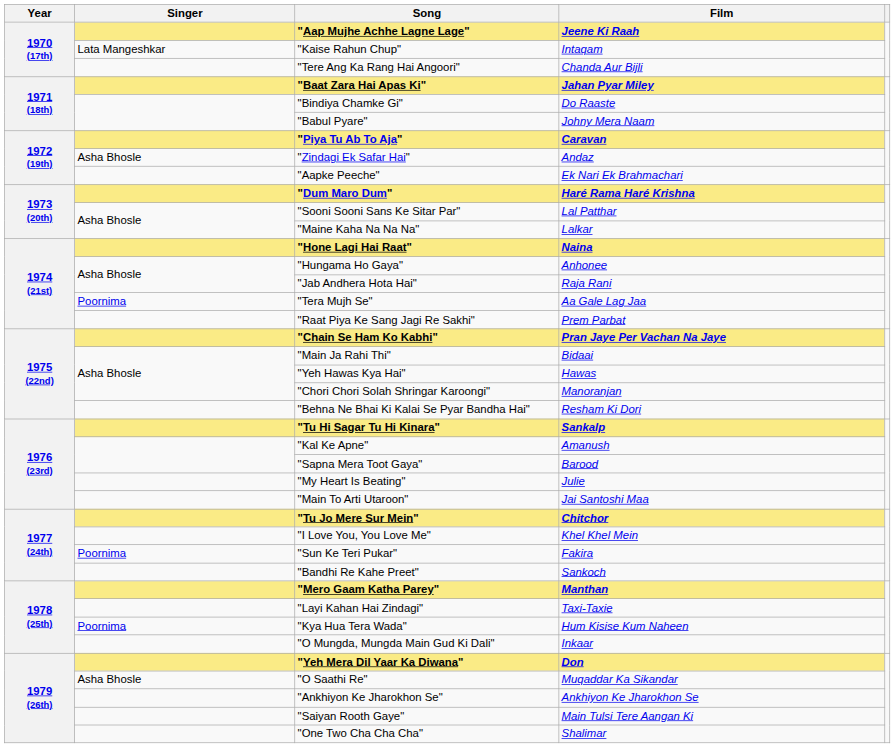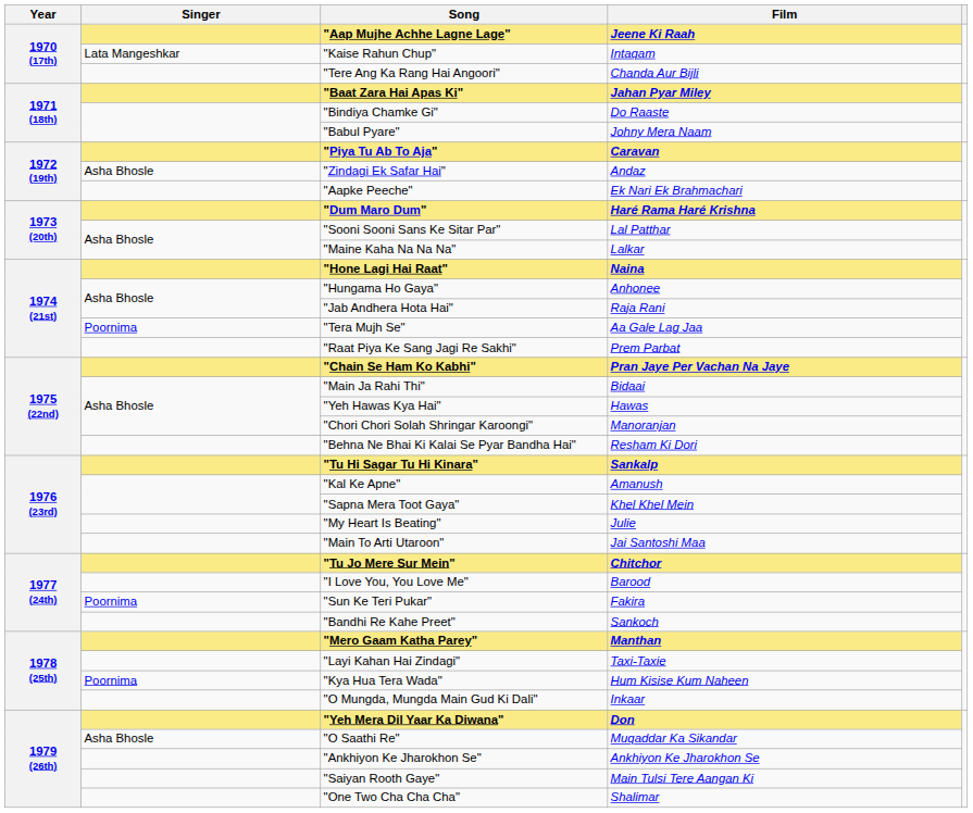 <table class="wikitable sortable">
 <tr>
 <th scope="col" style="width:8%;">Year</th>
 <th scope="col" style="width:25%;">Singer</th>
 <th scope="col" style="width:30%;">Song</th>
 <th scope="col" style="width:70%;">Film</th>
 <th scope="col" style="width:2%;" class="unsortable"></th>
 </tr>
 <tr>
 <th scope="row" rowspan=3 style="text-align:center"><a href='#'>1970</a><br><small><a href='#'>(17th)</a></small></th>
 <td style="background:#FAEB86;"><strong></strong></td>
 <td style="background:#FAEB86;"><strong>"<u>Aap Mujhe Achhe Lagne Lage</u>"</strong></td>
 <td style="background:#FAEB86;"><strong><em><a href='#'>Jeene Ki Raah</a></em></strong></td>
 <td rowspan=3></td>
 </tr>
 <tr>
 <td>Lata Mangeshkar</td>
 <td>"Kaise Rahun Chup"</td>
 <td><em><a href='#'>Intaqam</a></em></td>
 </tr>
 <tr>
 <td></td>
 <td>"Tere Ang Ka Rang Hai Angoori"</td>
 <td><em><a href='#'>Chanda Aur Bijli</a></em></td>
 </tr>
 <tr>
 <th scope="row" rowspan=3 style="text-align:center"><a href='#'>1971</a><br><small><a href='#'>(18th)</a></small></th>
 <td style="background:#FAEB86;"><strong></strong></td>
 <td style="background:#FAEB86;"><strong>"<u>Baat Zara Hai Apas Ki</u>"</strong></td>
 <td style="background:#FAEB86;"><strong><em><a href='#'>Jahan Pyar Miley</a></em></strong></td>
 <td rowspan=3></td>
 </tr>
 <tr>
 <td rowspan="2"></td>
 <td>"Bindiya Chamke Gi"</td>
 <td><em><a href='#'>Do Raaste</a></em></td>
 </tr>
 <tr>
 <td>"Babul Pyare"</td>
 <td><em><a href='#'>Johny Mera Naam</a></em></td>
 </tr>
 <tr>
 <th scope="row" rowspan=3 style="text-align:center"><a href='#'>1972</a><br><small><a href='#'>(19th)</a></small></th>
 <td style="background:#FAEB86;"><strong></strong></td>
 <td style="background:#FAEB86;"><strong>"<a href='#'>Piya Tu Ab To Aja</a>"</strong></td>
 <td style="background:#FAEB86;"><strong><em><a href='#'>Caravan</a></em></strong></td>
 <td rowspan=3></td>
 </tr>
 <tr>
 <td>Asha Bhosle</td>
 <td>"<a href='#'>Zindagi Ek Safar Hai</a>"</td>
 <td><em><a href='#'>Andaz</a></em></td>
 </tr>
 <tr>
 <td></td>
 <td>"Aapke Peeche"</td>
 <td><em><a href='#'>Ek Nari Ek Brahmachari</a></em></td>
 </tr>
 <tr>
 <th scope="row" rowspan=3 style="text-align:center"><a href='#'>1973</a><br><small><a href='#'>(20th)</a></small></th>
 <td style="background:#FAEB86;"><strong></strong></td>
 <td style="background:#FAEB86;"><strong>"<a href='#'>Dum Maro Dum</a>"</strong></td>
 <td style="background:#FAEB86;"><strong><em><a href='#'>Haré Rama Haré Krishna</a></em></strong></td>
 <td rowspan=3></td>
 </tr>
 <tr>
 <td rowspan="2">Asha Bhosle</td>
 <td>"Sooni Sooni Sans Ke Sitar Par"</td>
 <td><em><a href='#'>Lal Patthar</a></em></td>
 </tr>
 <tr>
 <td>"Maine Kaha Na Na Na"</td>
 <td><em><a href='#'>Lalkar</a></em></td>
 </tr>
 <tr>
 <th scope="row" rowspan=5 style="text-align:center"><a href='#'>1974</a><br><small><a href='#'>(21st)</a></small></th>
 <td style="background:#FAEB86;"><strong></strong></td>
 <td style="background:#FAEB86;"><strong>"<u>Hone Lagi Hai Raat</u>"</strong></td>
 <td style="background:#FAEB86;"><strong><em><a href='#'>Naina</a></em></strong></td>
 <td rowspan=5></td>
 </tr>
 <tr>
 <td rowspan="2">Asha Bhosle</td>
 <td>"Hungama Ho Gaya"</td>
 <td><em><a href='#'>Anhonee</a></em></td>
 </tr>
 <tr>
 <td>"Jab Andhera Hota Hai"</td>
 <td><em><a href='#'>Raja Rani</a></em></td>
 </tr>
 <tr>
 <td><a href='#'>Poornima</a></td>
 <td>"Tera Mujh Se"</td>
 <td><em><a href='#'>Aa Gale Lag Jaa</a></em></td>
 </tr>
 <tr>
 <td></td>
 <td>"Raat Piya Ke Sang Jagi Re Sakhi"</td>
 <td><em><a href='#'>Prem Parbat</a></em></td>
 </tr>
 <tr>
 <th scope="row" rowspan=5 style="text-align:center"><a href='#'>1975</a><br><small><a href='#'>(22nd)</a></small></th>
 <td style="background:#FAEB86;"><strong></strong></td>
 <td style="background:#FAEB86;"><strong>"<u>Chain Se Ham Ko Kabhi</u>"</strong></td>
 <td style="background:#FAEB86;"><strong><em><a href='#'>Pran Jaye Per Vachan Na Jaye</a></em></strong></td>
 <td rowspan=5></td>
 </tr>
 <tr>
 <td rowspan="3">Asha Bhosle</td>
 <td>"Main Ja Rahi Thi"</td>
 <td><em><a href='#'>Bidaai</a></em></td>
 </tr>
 <tr>
 <td>"Yeh Hawas Kya Hai"</td>
 <td><em><a href='#'>Hawas</a></em></td>
 </tr>
 <tr>
 <td>"Chori Chori Solah Shringar Karoongi"</td>
 <td><em><a href='#'>Manoranjan</a></em></td>
 </tr>
 <tr>
 <td></td>
 <td>"Behna Ne Bhai Ki Kalai Se Pyar Bandha Hai"</td>
 <td><em><a href='#'>Resham Ki Dori</a></em></td>
 </tr>
 <tr>
 <th scope="row" rowspan=5 style="text-align:center"><a href='#'>1976</a><br><small><a href='#'>(23rd)</a></small></th>
 <td style="background:#FAEB86;"><strong></strong></td>
 <td style="background:#FAEB86;"><strong>"<u>Tu Hi Sagar Tu Hi Kinara</u>"</strong></td>
 <td style="background:#FAEB86;"><strong><em><a href='#'>Sankalp</a></em></strong></td>
 <td rowspan=5></td>
 </tr>
 <tr>
 <td rowspan="2"></td>
 <td>"Kal Ke Apne"</td>
 <td><em><a href='#'>Amanush</a></em></td>
 </tr>
 <tr>
 <td>"Sapna Mera Toot Gaya"</td>
-<td><em><a href='#'>Barood</a></em></td>
+<td><em><a href='#'>Khel Khel Mein</a></em></td>
 </tr>
 <tr>
 <td></td>
 <td>"My Heart Is Beating"</td>
 <td><em><a href='#'>Julie</a></em></td>
 </tr>
 <tr>
 <td></td>
 <td>"Main To Arti Utaroon"</td>
 <td><em><a href='#'>Jai Santoshi Maa</a></em></td>
 </tr>
 <tr>
 <th scope="row" rowspan=4 style="text-align:center"><a href='#'>1977</a><br><small><a href='#'>(24th)</a></small></th>
 <td style="background:#FAEB86;"><strong></strong></td>
 <td style="background:#FAEB86;"><strong>"<u>Tu Jo Mere Sur Mein</u>"</strong></td>
 <td style="background:#FAEB86;"><strong><em><a href='#'>Chitchor</a></em></strong></td>
 <td rowspan=4></td>
 </tr>
 <tr>
 <td></td>
 <td>"I Love You, You Love Me"</td>
-<td><em><a href='#'>Khel Khel Mein</a></em></td>
+<td><em><a href='#'>Barood</a></em></td>
 </tr>
 <tr>
 <td><a href='#'>Poornima</a></td>
 <td>"Sun Ke Teri Pukar"</td>
 <td><em><a href='#'>Fakira</a></em></td>
 </tr>
 <tr>
 <td></td>
 <td>"Bandhi Re Kahe Preet"</td>
 <td><em><a href='#'>Sankoch</a></em></td>
 </tr>
 <tr>
 <th scope="row" rowspan=4 style="text-align:center"><a href='#'>1978</a><br><small><a href='#'>(25th)</a></small></th>
 <td style="background:#FAEB86;"><strong></strong></td>
 <td style="background:#FAEB86;"><strong>"<u>Mero Gaam Katha Parey</u>"</strong></td>
 <td style="background:#FAEB86;"><strong><em><a href='#'>Manthan</a></em></strong></td>
 <td rowspan=4></td>
 </tr>
 <tr>
 <td></td>
 <td>"Layi Kahan Hai Zindagi"</td>
 <td><em><a href='#'>Taxi-Taxie</a></em></td>
 </tr>
 <tr>
 <td><a href='#'>Poornima</a></td>
 <td>"Kya Hua Tera Wada"</td>
 <td><em><a href='#'>Hum Kisise Kum Naheen</a></em></td>
 </tr>
 <tr>
 <td></td>
 <td>"O Mungda, Mungda Main Gud Ki Dali"</td>
 <td><em><a href='#'>Inkaar</a></em></td>
 </tr>
 <tr>
 <th rowspan="5" scope="row" style="text-align:center"><a href='#'>1979</a><br><small><a href='#'>(26th)</a></small></th>
 <td style="background:#FAEB86;"><strong></strong></td>
 <td style="background:#FAEB86;"><strong>"<u>Yeh Mera Dil Yaar Ka Diwana</u>"</strong></td>
 <td style="background:#FAEB86;"><strong><em><a href='#'>Don</a></em></strong></td>
 <td rowspan="5"></td>
 </tr>
 <tr>
 <td>Asha Bhosle</td>
 <td>"O Saathi Re"</td>
 <td><em><a href='#'>Muqaddar Ka Sikandar</a></em></td>
 </tr>
 <tr>
 <td></td>
 <td>"Ankhiyon Ke Jharokhon Se"</td>
 <td><em><a href='#'>Ankhiyon Ke Jharokhon Se</a></em></td>
 </tr>
 <tr>
 <td></td>
 <td>"Saiyan Rooth Gaye"</td>
 <td><em><a href='#'>Main Tulsi Tere Aangan Ki</a></em></td>
 </tr>
 <tr>
 <td></td>
 <td>"One Two Cha Cha Cha"</td>
 <td><em><a href='#'>Shalimar</a></em></td>
 </tr>
 </table>
